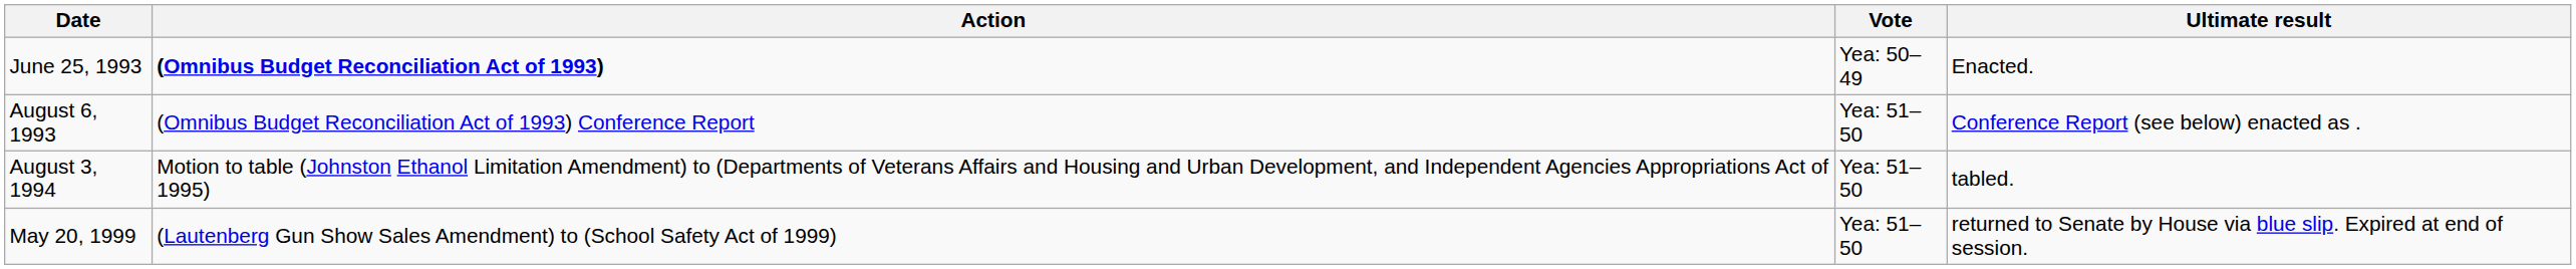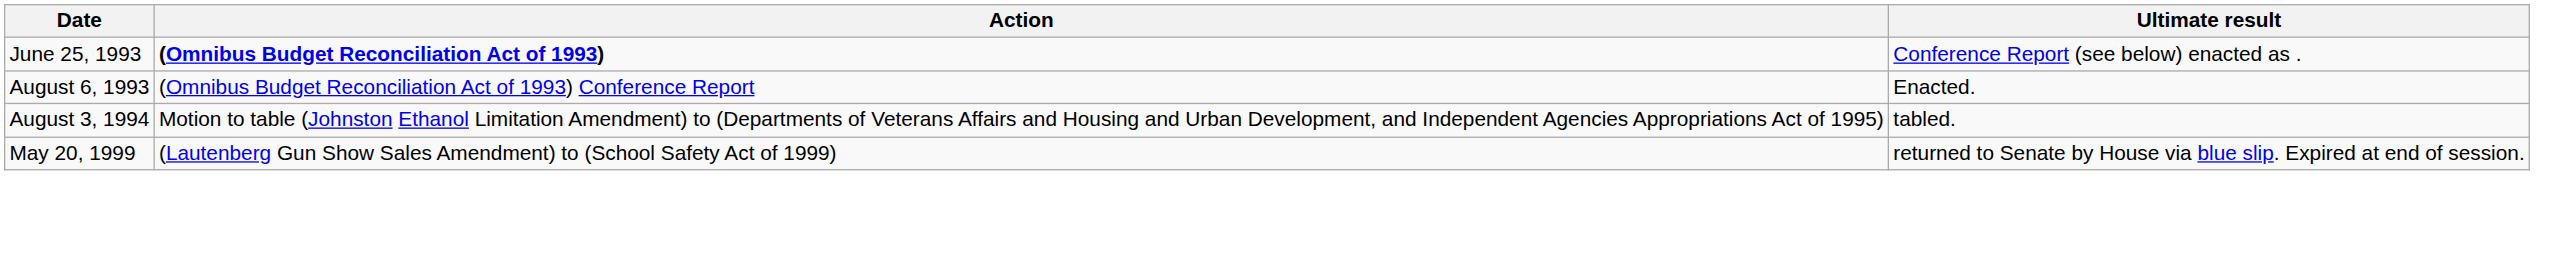 <table class=wikitable>
 <tr>
 <th>Date</th>
 <th>Action</th>
-<th>Vote</th>
 <th>Ultimate result</th>
 </tr>
 <tr>
 <td>June 25, 1993</td>
 <td><strong> (<a href='#'>Omnibus Budget Reconciliation Act of 1993</a>)</strong></td>
-<td>Yea: 50–49</td>
-<td>Enacted.<br></td>
+<td><a href='#'>Conference Report</a> (see below) enacted as .</td>
 </tr>
 <tr>
 <td>August 6, 1993</td>
 <td> (<a href='#'>Omnibus Budget Reconciliation Act of 1993</a>) <a href='#'>Conference Report</a></td>
-<td>Yea: 51–50</td>
-<td><a href='#'>Conference Report</a> (see below) enacted as .</td>
+<td>Enacted.<br></td>
 </tr>
 <tr>
 <td>August 3, 1994</td>
 <td>Motion to table  (<a href='#'>Johnston</a> <a href='#'>Ethanol</a> Limitation Amendment) to  (Departments of Veterans Affairs and Housing and Urban Development, and Independent Agencies Appropriations Act of 1995)</td>
-<td>Yea: 51–50</td>
 <td> tabled.</td>
 </tr>
 <tr>
 <td>May 20, 1999</td>
 <td> (<a href='#'>Lautenberg</a> Gun Show Sales Amendment) to  (School Safety Act of 1999)</td>
-<td>Yea: 51–50</td>
 <td> returned to Senate by House via <a href='#'>blue slip</a>. Expired at end of session.</td>
 </tr>
 </table>
